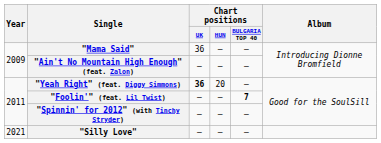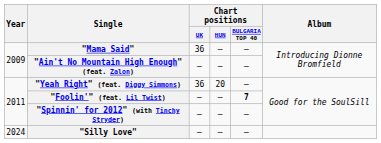 <table class="wikitable plainrowheaders" style="text-align:center;">
 <tr>
 <th scope="col" rowspan="2">Year</th>
 <th scope="col" rowspan="2">Single</th>
 <th scope="col" colspan="3">Chart positions</th>
 <th scope="col" rowspan="2">Album</th>
 </tr>
 <tr>
 <th scope="col" style="width:3em;font-size:75%;"><a href='#'>UK</a><br></th>
 <th scope="col" style="width:3em;font-size:75%;"><a href='#'>HUN</a><br></th>
 <th scope="col" style="width:3em;font-size:75%;"><a href='#'>BULGARIA</a> TOP 40</th>
 </tr>
 <tr>
 <td rowspan="2">2009</td>
 <th scope="row">"<a href='#'>Mama Said</a>"</th>
 <td>36</td>
 <td>—</td>
 <td>—</td>
 <td rowspan="2"><em>Introducing Dionne Bromfield</em></td>
 </tr>
 <tr>
 <th scope="row">"<a href='#'>Ain't No Mountain High Enough</a>" <small>(feat. <a href='#'>Zalon</a>)</small></th>
 <td>—</td>
 <td>—</td>
 <td>—</td>
 </tr>
 <tr>
 <td rowspan="3">2011</td>
 <th scope="row">"<a href='#'>Yeah Right</a>" <small>(feat. <a href='#'>Diggy Simmons</a>)</small></th>
-<td><strong>36</strong></td>
+<td>36</td>
 <td>20</td>
 <td>—</td>
 <td rowspan="3"><em>Good for the SoulSill</em></td>
 </tr>
 <tr>
 <th scope="row">"<a href='#'>Foolin'</a>" <small>(feat. <a href='#'>Lil Twist</a>)</small></th>
 <td>—</td>
 <td>—</td>
 <td><strong>7</strong></td>
 </tr>
 <tr>
 <th scope="row">"<a href='#'>Spinnin' for 2012</a>" <small>(with <a href='#'>Tinchy Stryder</a>)</small></th>
 <td>—</td>
 <td>—</td>
 <td>—</td>
 </tr>
 <tr>
-<td>2021</td>
+<td>2024</td>
 <th scope="row">"Silly Love"</th>
 <td>—</td>
 <td>—</td>
 <td>—</td>
 </tr>
 </table>
